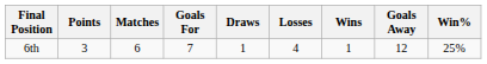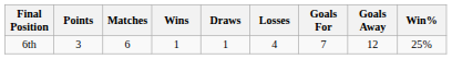 <table class="wikitable" style="font-size: 95%; text-align: center;">
 <tr>
 <th width=60>Final Position</th>
 <th width=60>Points</th>
 <th width=60>Matches</th>
-<th width=60>Goals For</th>
+<th width=60>Wins</th>
 <th width=60>Draws</th>
 <th width=60>Losses</th>
-<th width=60>Wins</th>
+<th width=60>Goals For</th>
 <th width=60>Goals Away</th>
 <th width=60>Win%</th>
 </tr>
 <tr>
 <td>6th</td>
 <td>3</td>
 <td>6</td>
-<td>7</td>
+<td>1</td>
 <td>1</td>
 <td>4</td>
-<td>1</td>
+<td>7</td>
 <td>12</td>
 <td>25%</td>
 </tr>
 </table>
